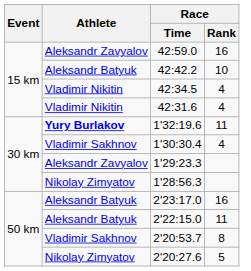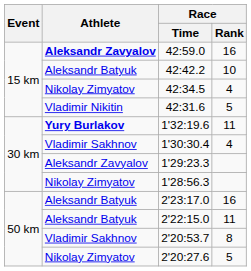 <table class="wikitable" border="1" style="font-size:90%">
 <tr>
 <th rowspan=2>Event</th>
 <th rowspan=2>Athlete</th>
 <th colspan=2>Race</th>
 </tr>
 <tr>
 <th>Time</th>
 <th>Rank</th>
 </tr>
 <tr>
 <td rowspan=4>15 km</td>
-<td><a href='#'>Aleksandr Zavyalov</a></td>
+<td><strong><a href='#'>Aleksandr Zavyalov</a></strong></td>
 <td align=center>42:59.0</td>
 <td align=center>16</td>
 </tr>
 <tr>
 <td><a href='#'>Aleksandr Batyuk</a></td>
 <td align=center>42:42.2</td>
 <td align=center>10</td>
 </tr>
 <tr>
-<td><a href='#'>Vladimir Nikitin</a></td>
+<td><a href='#'>Nikolay Zimyatov</a></td>
 <td align=center>42:34.5</td>
 <td align=center>4</td>
 </tr>
 <tr>
 <td><a href='#'>Vladimir Nikitin</a></td>
 <td align=center>42:31.6</td>
-<td align=center>4</td>
+<td align=center>5</td>
 </tr>
 <tr>
 <td rowspan=4>30 km</td>
 <td><strong><a href='#'>Yury Burlakov</a></strong></td>
 <td align=center>1'32:19.6</td>
 <td align=center>11</td>
 </tr>
 <tr>
 <td><a href='#'>Vladimir Sakhnov</a></td>
 <td align=center>1'30:30.4</td>
 <td align=center>4</td>
 </tr>
 <tr>
 <td><a href='#'>Aleksandr Zavyalov</a></td>
 <td align=center>1'29:23.3</td>
 <td align=center></td>
 </tr>
 <tr>
 <td><a href='#'>Nikolay Zimyatov</a></td>
 <td align=center>1'28:56.3</td>
 <td align=center></td>
 </tr>
 <tr>
 <td rowspan=4>50 km</td>
 <td><a href='#'>Aleksandr Batyuk</a></td>
 <td align=center>2'23:17.0</td>
 <td align=center>16</td>
 </tr>
 <tr>
 <td><a href='#'>Aleksandr Batyuk</a></td>
 <td align=center>2'22:15.0</td>
 <td align=center>11</td>
 </tr>
 <tr>
 <td><a href='#'>Vladimir Sakhnov</a></td>
 <td align=center>2'20:53.7</td>
 <td align=center>8</td>
 </tr>
 <tr>
 <td><a href='#'>Nikolay Zimyatov</a></td>
 <td align=center>2'20:27.6</td>
 <td align=center>5</td>
 </tr>
 </table>
